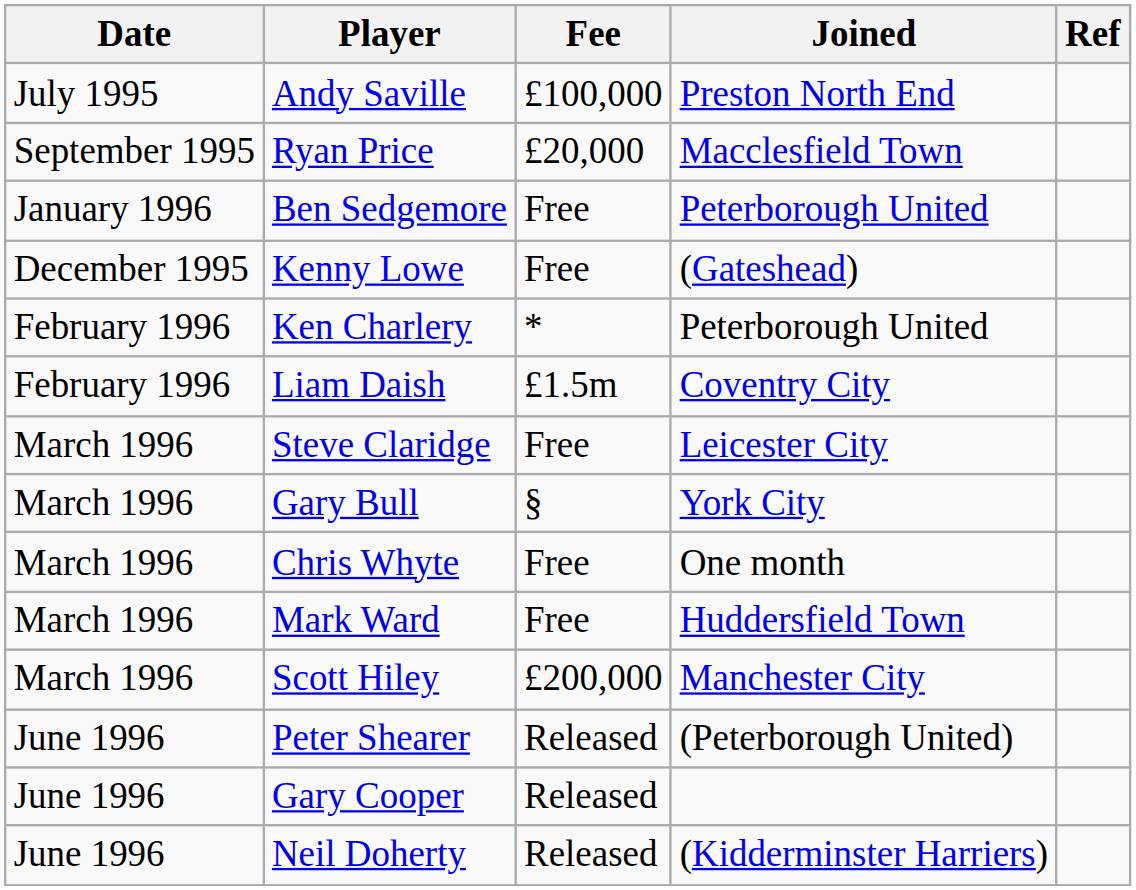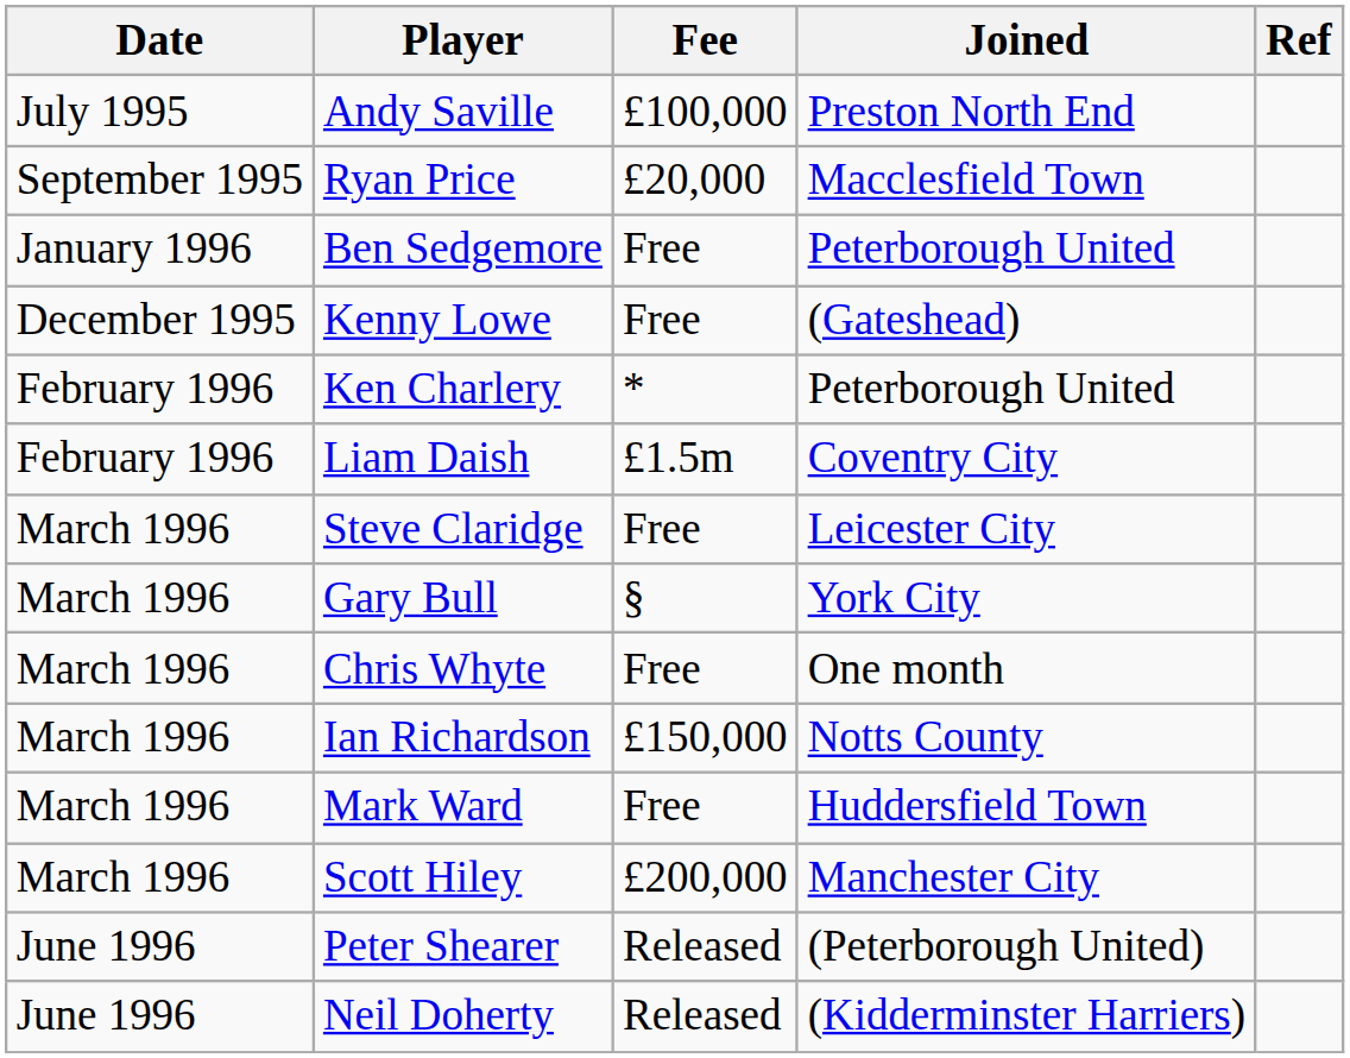 <table class="wikitable" style="text-align: left">
 <tr>
 <th>Date</th>
 <th>Player</th>
 <th>Fee</th>
 <th>Joined</th>
 <th>Ref</th>
 </tr>
 <tr>
 <td>July 1995</td>
 <td><a href='#'>Andy Saville</a></td>
 <td>£100,000</td>
 <td><a href='#'>Preston North End</a></td>
 <td style="text-align: center"></td>
 </tr>
 <tr>
 <td>September 1995</td>
 <td><a href='#'>Ryan Price</a></td>
 <td>£20,000</td>
 <td><a href='#'>Macclesfield Town</a></td>
 <td style="text-align: center"></td>
 </tr>
 <tr>
 <td>January 1996</td>
 <td><a href='#'>Ben Sedgemore</a></td>
 <td>Free</td>
 <td><a href='#'>Peterborough United</a></td>
 <td style="text-align: center"></td>
 </tr>
 <tr>
 <td>December 1995</td>
 <td><a href='#'>Kenny Lowe</a></td>
 <td>Free</td>
 <td>(<a href='#'>Gateshead</a>)</td>
 <td style="text-align: center"></td>
 </tr>
 <tr>
 <td>February 1996</td>
 <td><a href='#'>Ken Charlery</a></td>
 <td>*</td>
 <td>Peterborough United</td>
 <td style="text-align: center"></td>
 </tr>
 <tr>
 <td>February 1996</td>
 <td><a href='#'>Liam Daish</a></td>
 <td>£1.5m</td>
 <td><a href='#'>Coventry City</a></td>
 <td style="text-align: center"></td>
 </tr>
 <tr>
 <td>March 1996</td>
 <td><a href='#'>Steve Claridge</a></td>
 <td>Free</td>
 <td><a href='#'>Leicester City</a></td>
 <td style="text-align: center"></td>
 </tr>
 <tr>
 <td>March 1996</td>
 <td><a href='#'>Gary Bull</a></td>
 <td>§</td>
 <td><a href='#'>York City</a></td>
 <td style="text-align: center"></td>
 </tr>
 <tr>
 <td>March 1996</td>
 <td><a href='#'>Chris Whyte</a></td>
 <td>Free</td>
 <td>One month</td>
 <td style="text-align: center"></td>
 </tr>
 <tr>
 <td>March 1996</td>
+<td><a href='#'>Ian Richardson</a></td>
+<td>£150,000</td>
+<td><a href='#'>Notts County</a></td>
+<td style="text-align: center"></td>
+</tr>
+<tr>
+<td>March 1996</td>
 <td><a href='#'>Mark Ward</a></td>
 <td>Free</td>
 <td><a href='#'>Huddersfield Town</a></td>
 <td style="text-align: center"></td>
 </tr>
 <tr>
 <td>March 1996</td>
 <td><a href='#'>Scott Hiley</a></td>
 <td>£200,000</td>
 <td><a href='#'>Manchester City</a></td>
 <td style="text-align: center"></td>
 </tr>
 <tr>
 <td>June 1996</td>
 <td><a href='#'>Peter Shearer</a></td>
 <td>Released</td>
 <td>(Peterborough United)</td>
 <td style="text-align: center"></td>
 </tr>
 <tr>
 <td>June 1996</td>
-<td><a href='#'>Gary Cooper</a></td>
-<td>Released</td>
-<td></td>
-<td style="text-align: center"></td>
-</tr>
-<tr>
-<td>June 1996</td>
 <td><a href='#'>Neil Doherty</a></td>
 <td>Released</td>
 <td>(<a href='#'>Kidderminster Harriers</a>)</td>
 <td style="text-align: center"></td>
 </tr>
 </table>
